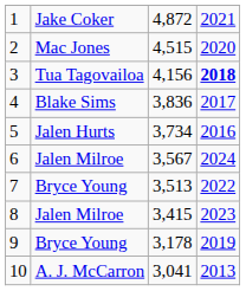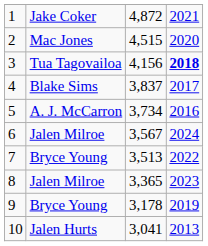 <table class="wikitable">
 <tr>
 </tr>
 <tr>
 <td>1</td>
 <td><a href='#'>Jake Coker</a></td>
 <td><abbr>4,872</abbr></td>
 <td><a href='#'>2021</a></td>
 </tr>
 <tr>
 <td>2</td>
 <td><a href='#'>Mac Jones</a></td>
 <td><abbr>4,515</abbr></td>
 <td><a href='#'>2020</a></td>
 </tr>
 <tr>
 <td>3</td>
 <td><a href='#'>Tua Tagovailoa</a></td>
 <td><abbr>4,156</abbr></td>
 <td><strong><a href='#'>2018</a></strong></td>
 </tr>
 <tr>
 <td>4</td>
 <td><a href='#'>Blake Sims</a></td>
-<td><abbr>3,836</abbr></td>
+<td><abbr>3,837</abbr></td>
 <td><a href='#'>2017</a></td>
 </tr>
 <tr>
 <td>5</td>
-<td><a href='#'>Jalen Hurts</a></td>
+<td><a href='#'>A. J. McCarron</a></td>
 <td><abbr>3,734</abbr></td>
 <td><a href='#'>2016</a></td>
 </tr>
 <tr>
 <td>6</td>
 <td><a href='#'>Jalen Milroe</a></td>
 <td><abbr>3,567</abbr></td>
 <td><a href='#'>2024</a></td>
 </tr>
 <tr>
 <td>7</td>
 <td><a href='#'>Bryce Young</a></td>
 <td><abbr>3,513</abbr></td>
 <td><a href='#'>2022</a></td>
 </tr>
 <tr>
 <td>8</td>
 <td><a href='#'>Jalen Milroe</a></td>
-<td><abbr>3,415</abbr></td>
+<td><abbr>3,365</abbr></td>
 <td><a href='#'>2023</a></td>
 </tr>
 <tr>
 <td>9</td>
 <td><a href='#'>Bryce Young</a></td>
 <td><abbr>3,178</abbr></td>
 <td><a href='#'>2019</a></td>
 </tr>
 <tr>
 <td>10</td>
-<td><a href='#'>A. J. McCarron</a></td>
+<td><a href='#'>Jalen Hurts</a></td>
 <td><abbr>3,041</abbr></td>
 <td><a href='#'>2013</a></td>
 </tr>
 </table>
